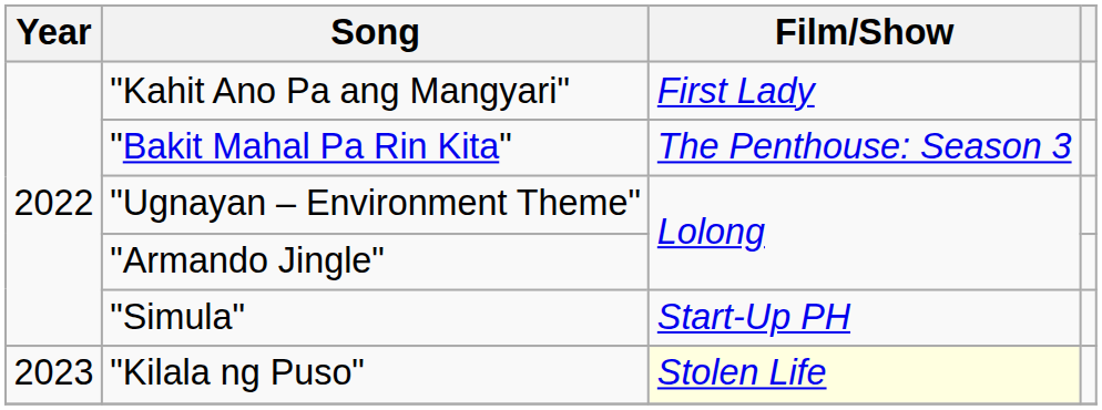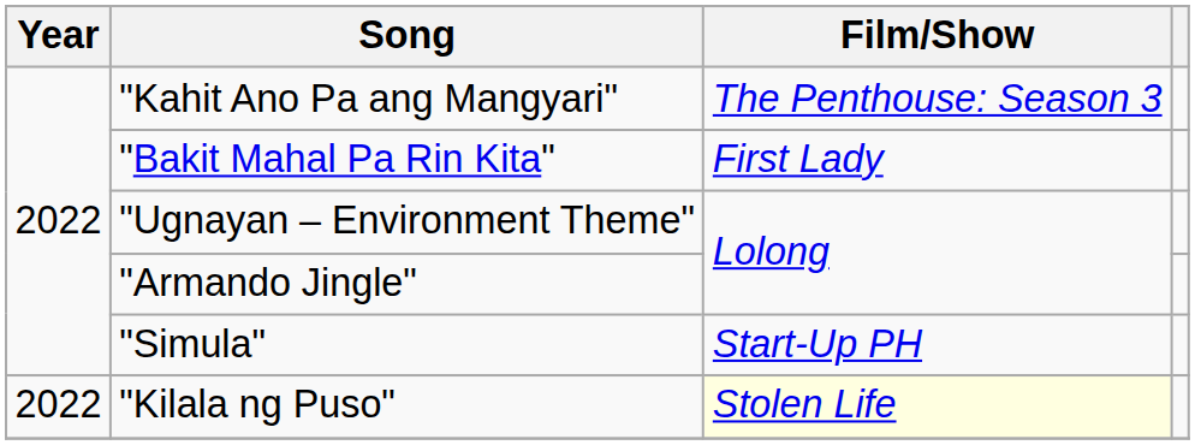 <table class="wikitable plainrowheaders">
 <tr>
 <th>Year</th>
 <th>Song</th>
 <th>Film/Show</th>
 <th></th>
 </tr>
 <tr>
 <td rowspan="5">2022</td>
 <td>"Kahit Ano Pa ang Mangyari"</td>
-<td><em><a href='#'>First Lady</a></em></td>
+<td><em><a href='#'>The Penthouse: Season 3</a></em></td>
 <td></td>
 </tr>
 <tr>
 <td>"<a href='#'>Bakit Mahal Pa Rin Kita</a>"</td>
-<td><em><a href='#'>The Penthouse: Season 3</a></em></td>
+<td><em><a href='#'>First Lady</a></em></td>
 <td></td>
 </tr>
 <tr>
 <td>"Ugnayan – Environment Theme"</td>
 <td rowspan="2"><em><a href='#'>Lolong</a></em></td>
 <td></td>
 </tr>
 <tr>
 <td>"Armando Jingle"</td>
 <td></td>
 </tr>
 <tr>
 <td>"Simula"</td>
 <td><em><a href='#'>Start-Up PH</a></em></td>
 <td></td>
 </tr>
 <tr>
-<td>2023</td>
+<td>2022</td>
 <td>"Kilala ng Puso"</td>
 <td style="background: lightyellow;"><em><a href='#'>Stolen Life</a></em></td>
 <td></td>
 </tr>
 <tr>
 </tr>
 </table>
